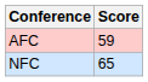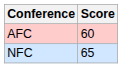 <table class="wikitable">
 <tr>
 <th>Conference</th>
 <th>Score</th>
 </tr>
 <tr>
 <td style="background:#FFCCCC">AFC</td>
-<td style="background:#FFCCCC">59</td>
+<td style="background:#FFCCCC">60</td>
 </tr>
 <tr>
 <td style="background:#D0E7FF">NFC</td>
 <td style="background:#D0E7FF">65</td>
 </tr>
 </table>
